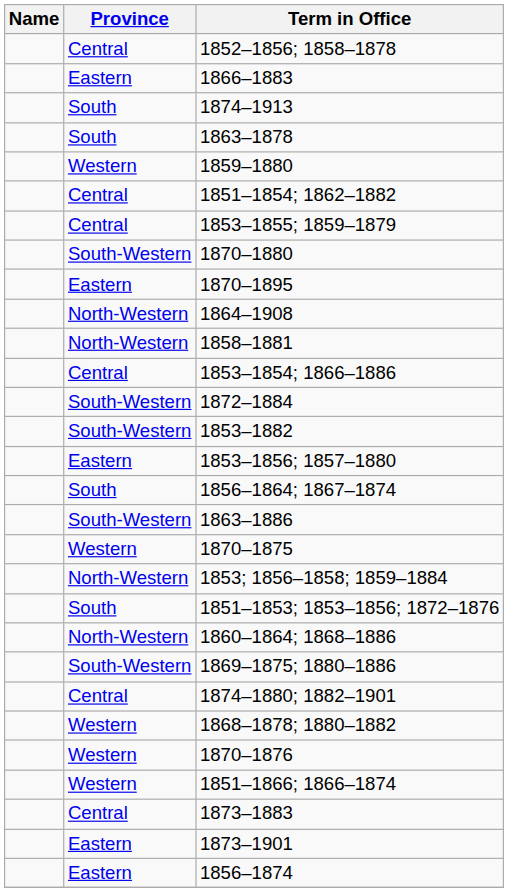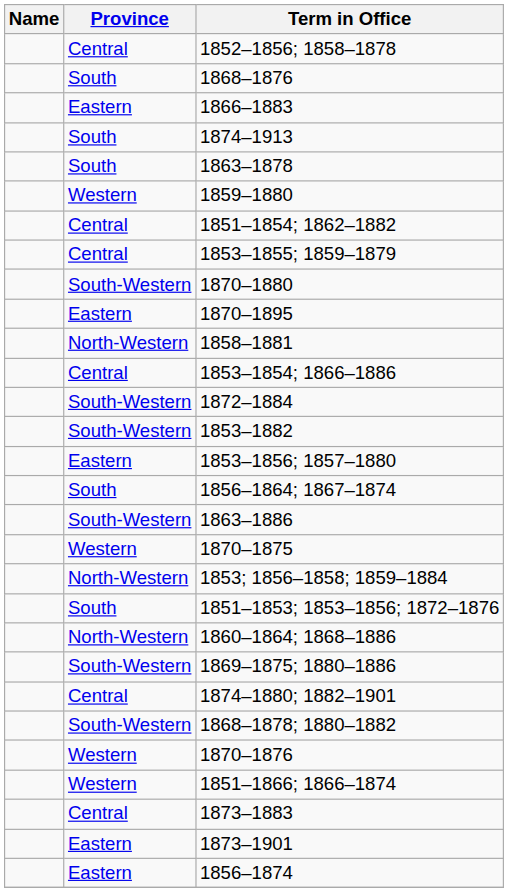 <table class="wikitable sortable">
 <tr>
 <th>Name</th>
 <th><a href='#'>Province</a></th>
 <th>Term in Office</th>
 </tr>
 <tr>
 <td></td>
 <td><a href='#'>Central</a></td>
 <td>1852–1856; 1858–1878</td>
+</tr>
+<tr>
+<td></td>
+<td><a href='#'>South</a></td>
+<td>1868–1876</td>
 </tr>
 <tr>
 <td></td>
 <td><a href='#'>Eastern</a></td>
 <td>1866–1883</td>
 </tr>
 <tr>
 <td></td>
 <td><a href='#'>South</a></td>
 <td>1874–1913</td>
 </tr>
 <tr>
 <td></td>
 <td><a href='#'>South</a></td>
 <td>1863–1878</td>
 </tr>
 <tr>
 <td></td>
 <td><a href='#'>Western</a></td>
 <td>1859–1880</td>
 </tr>
 <tr>
 <td></td>
 <td><a href='#'>Central</a></td>
 <td>1851–1854; 1862–1882</td>
 </tr>
 <tr>
 <td></td>
 <td><a href='#'>Central</a></td>
 <td>1853–1855; 1859–1879</td>
 </tr>
 <tr>
 <td></td>
 <td><a href='#'>South-Western</a></td>
 <td>1870–1880</td>
 </tr>
 <tr>
 <td></td>
 <td><a href='#'>Eastern</a></td>
 <td>1870–1895</td>
-</tr>
-<tr>
-<td></td>
-<td><a href='#'>North-Western</a></td>
-<td>1864–1908</td>
 </tr>
 <tr>
 <td></td>
 <td><a href='#'>North-Western</a></td>
 <td>1858–1881</td>
 </tr>
 <tr>
 <td></td>
 <td><a href='#'>Central</a></td>
 <td>1853–1854; 1866–1886</td>
 </tr>
 <tr>
 <td></td>
 <td><a href='#'>South-Western</a></td>
 <td>1872–1884</td>
 </tr>
 <tr>
 <td></td>
 <td><a href='#'>South-Western</a></td>
 <td>1853–1882</td>
 </tr>
 <tr>
 <td></td>
 <td><a href='#'>Eastern</a></td>
 <td>1853–1856; 1857–1880</td>
 </tr>
 <tr>
 <td> </td>
 <td><a href='#'>South</a></td>
 <td>1856–1864; 1867–1874</td>
 </tr>
 <tr>
 <td></td>
 <td><a href='#'>South-Western</a></td>
 <td>1863–1886</td>
 </tr>
 <tr>
 <td> </td>
 <td><a href='#'>Western</a></td>
 <td>1870–1875</td>
 </tr>
 <tr>
 <td></td>
 <td><a href='#'>North-Western</a></td>
 <td>1853; 1856–1858; 1859–1884</td>
 </tr>
 <tr>
 <td></td>
 <td><a href='#'>South</a></td>
 <td>1851–1853; 1853–1856; 1872–1876</td>
 </tr>
 <tr>
 <td></td>
 <td><a href='#'>North-Western</a></td>
 <td>1860–1864; 1868–1886</td>
 </tr>
 <tr>
 <td> </td>
 <td><a href='#'>South-Western</a></td>
 <td>1869–1875; 1880–1886</td>
 </tr>
 <tr>
 <td></td>
 <td><a href='#'>Central</a></td>
 <td>1874–1880; 1882–1901</td>
 </tr>
 <tr>
 <td></td>
-<td><a href='#'>Western</a></td>
+<td><a href='#'>South-Western</a></td>
 <td>1868–1878; 1880–1882</td>
 </tr>
 <tr>
 <td></td>
 <td><a href='#'>Western</a></td>
 <td>1870–1876</td>
 </tr>
 <tr>
 <td> </td>
 <td><a href='#'>Western</a></td>
 <td>1851–1866; 1866–1874</td>
 </tr>
 <tr>
 <td></td>
 <td><a href='#'>Central</a></td>
 <td>1873–1883</td>
 </tr>
 <tr>
 <td></td>
 <td><a href='#'>Eastern</a></td>
 <td>1873–1901</td>
 </tr>
 <tr>
 <td> </td>
 <td><a href='#'>Eastern</a></td>
 <td>1856–1874</td>
 </tr>
 <tr>
 </tr>
 </table>
